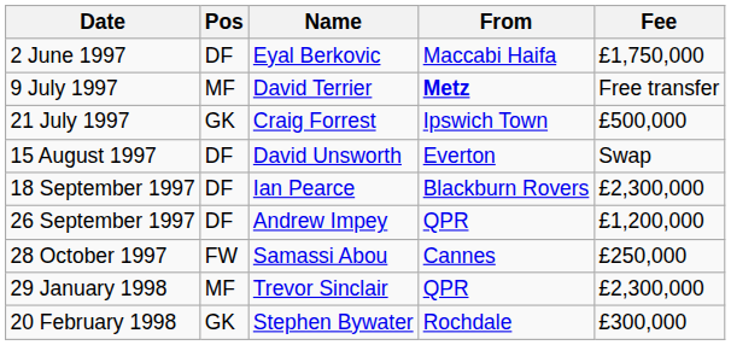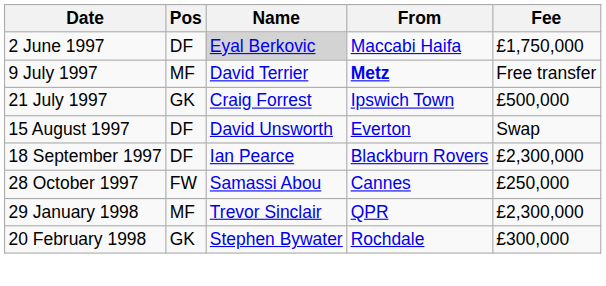 <table class="wikitable">
 <tr>
 <th>Date</th>
 <th>Pos</th>
 <th>Name</th>
 <th>From</th>
 <th>Fee</th>
 </tr>
 <tr>
 <td>2 June 1997</td>
 <td>DF</td>
-<td><a href='#'>Eyal Berkovic</a></td>
+<td style="background: lightgrey;"><a href='#'>Eyal Berkovic</a></td>
 <td><a href='#'>Maccabi Haifa</a></td>
 <td>£1,750,000</td>
 </tr>
 <tr>
 <td>9 July 1997</td>
 <td>MF</td>
 <td><a href='#'>David Terrier</a></td>
 <td><strong><a href='#'>Metz</a></strong></td>
 <td>Free transfer</td>
 </tr>
 <tr>
 <td>21 July 1997</td>
 <td>GK</td>
 <td><a href='#'>Craig Forrest</a></td>
 <td><a href='#'>Ipswich Town</a></td>
 <td>£500,000</td>
 </tr>
 <tr>
 <td>15 August 1997</td>
 <td>DF</td>
 <td><a href='#'>David Unsworth</a></td>
 <td><a href='#'>Everton</a></td>
 <td>Swap</td>
 </tr>
 <tr>
 <td>18 September 1997</td>
 <td>DF</td>
 <td><a href='#'>Ian Pearce</a></td>
 <td><a href='#'>Blackburn Rovers</a></td>
 <td>£2,300,000</td>
 </tr>
 <tr>
-<td>26 September 1997</td>
-<td>DF</td>
-<td><a href='#'>Andrew Impey</a></td>
-<td><a href='#'>QPR</a></td>
-<td>£1,200,000</td>
-</tr>
-<tr>
 <td>28 October 1997</td>
 <td>FW</td>
 <td><a href='#'>Samassi Abou</a></td>
 <td><a href='#'>Cannes</a></td>
 <td>£250,000</td>
 </tr>
 <tr>
 <td>29 January 1998</td>
 <td>MF</td>
 <td><a href='#'>Trevor Sinclair</a></td>
 <td><a href='#'>QPR</a></td>
 <td>£2,300,000</td>
 </tr>
 <tr>
 <td>20 February 1998</td>
 <td>GK</td>
 <td><a href='#'>Stephen Bywater</a></td>
 <td><a href='#'>Rochdale</a></td>
 <td>£300,000</td>
 </tr>
 </table>
